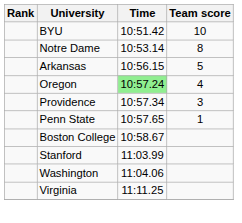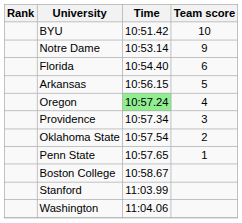 <table class="wikitable sortable plainrowheaders" style="text-align:center">
 <tr>
 <th scope="col">Rank</th>
 <th scope="col">University</th>
 <th scope="col">Time</th>
 <th scope="col">Team score</th>
 </tr>
 <tr>
 <td></td>
 <td align=left>BYU</td>
 <td>10:51.42</td>
 <td>10</td>
 </tr>
 <tr>
 <td></td>
 <td align=left>Notre Dame</td>
 <td>10:53.14</td>
-<td>8</td>
+<td>9</td>
+</tr>
+<tr>
+<td></td>
+<td align=left>Florida</td>
+<td>10:54.40</td>
+<td>6</td>
 </tr>
 <tr>
 <td></td>
 <td align=left>Arkansas</td>
 <td>10:56.15</td>
 <td>5</td>
 </tr>
 <tr>
 <td></td>
 <td align=left>Oregon</td>
 <td style="background: lightgreen;">10:57.24</td>
 <td>4</td>
 </tr>
 <tr>
 <td></td>
 <td align=left>Providence</td>
 <td>10:57.34</td>
 <td>3</td>
+</tr>
+<tr>
+<td></td>
+<td align=left>Oklahoma State</td>
+<td>10:57.54</td>
+<td>2</td>
 </tr>
 <tr>
 <td></td>
 <td align=left>Penn State</td>
 <td>10:57.65</td>
 <td>1</td>
 </tr>
 <tr>
 <td></td>
 <td align=left>Boston College</td>
 <td>10:58.67</td>
 <td></td>
 </tr>
 <tr>
 <td></td>
 <td align=left>Stanford</td>
 <td>11:03.99</td>
 <td></td>
 </tr>
 <tr>
 <td></td>
 <td align=left>Washington</td>
 <td>11:04.06</td>
 <td></td>
 </tr>
 <tr>
-<td></td>
-<td align=left>Virginia</td>
-<td>11:11.25</td>
-<td></td>
-</tr>
-<tr>
 </tr>
 </table>
